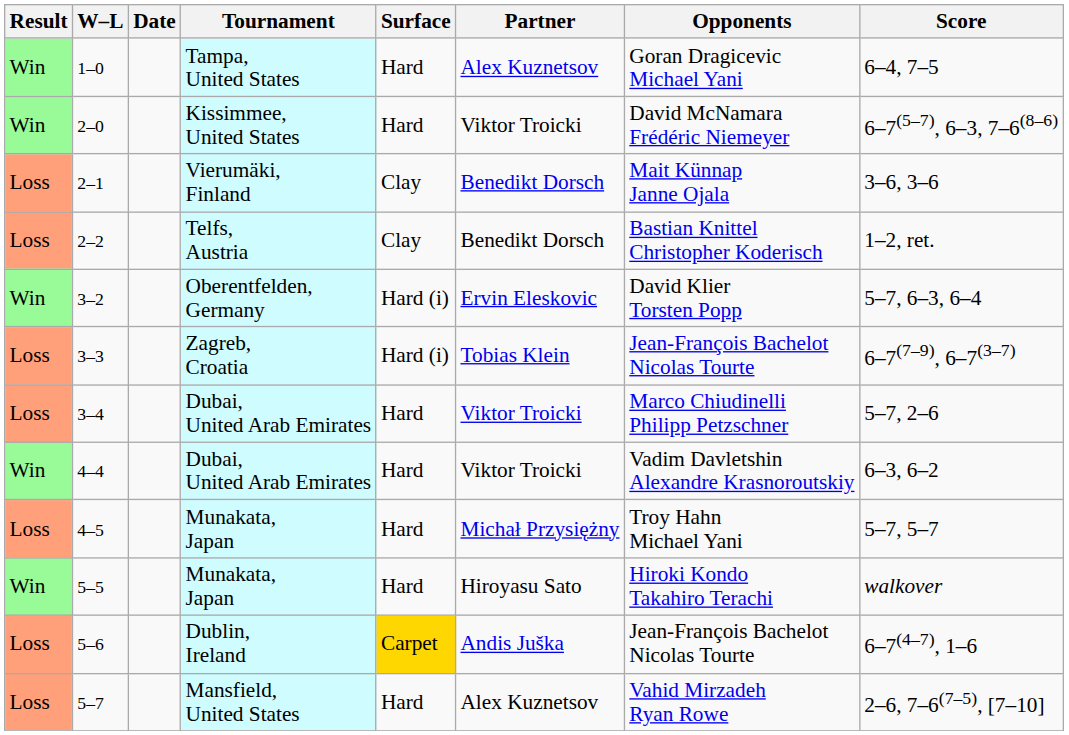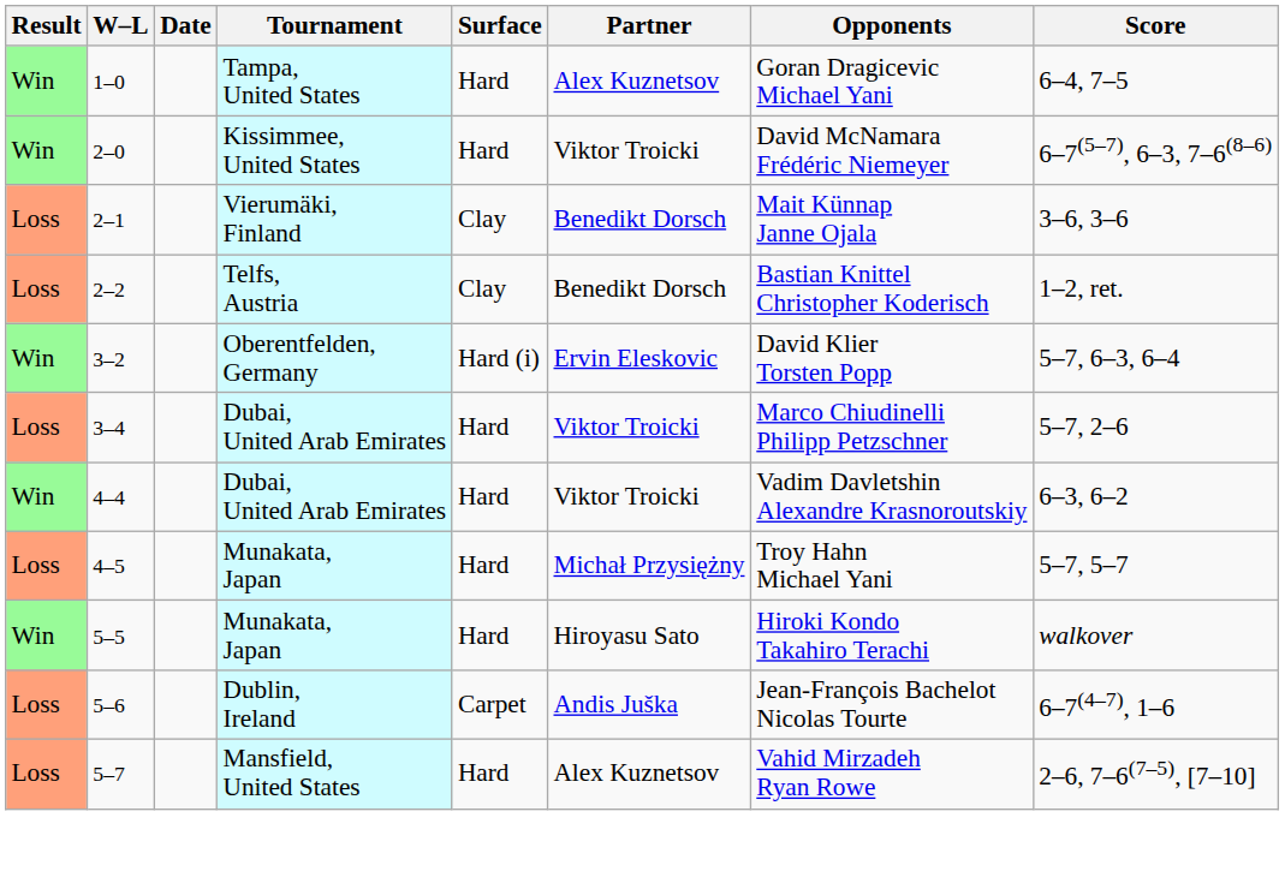 <table class="sortable wikitable nowrap">
 <tr>
 <th>Result</th>
 <th class="unsortable">W–L</th>
 <th>Date</th>
 <th>Tournament</th>
 <th>Surface</th>
 <th>Partner</th>
 <th>Opponents</th>
 <th class="unsortable">Score</th>
 </tr>
 <tr>
 <td bgcolor=98fb98>Win</td>
 <td><small>1–0</small></td>
 <td></td>
 <td bgcolor=cffcff>Tampa, <br> United States</td>
 <td>Hard</td>
 <td> <a href='#'>Alex Kuznetsov</a></td>
 <td> Goran Dragicevic<br> <a href='#'>Michael Yani</a></td>
 <td>6–4, 7–5</td>
 </tr>
 <tr>
 <td bgcolor=98fb98>Win</td>
 <td><small>2–0</small></td>
 <td></td>
 <td bgcolor=cffcff>Kissimmee, <br> United States</td>
 <td>Hard</td>
 <td> Viktor Troicki</td>
 <td> David McNamara<br> <a href='#'>Frédéric Niemeyer</a></td>
 <td>6–7<sup>(5–7)</sup>, 6–3, 7–6<sup>(8–6)</sup></td>
 </tr>
 <tr>
 <td bgcolor=ffa07a>Loss</td>
 <td><small>2–1</small></td>
 <td></td>
 <td bgcolor=cffcff>Vierumäki, <br> Finland</td>
 <td>Clay</td>
 <td> <a href='#'>Benedikt Dorsch</a></td>
 <td> <a href='#'>Mait Künnap</a><br> <a href='#'>Janne Ojala</a></td>
 <td>3–6, 3–6</td>
 </tr>
 <tr>
 <td bgcolor=ffa07a>Loss</td>
 <td><small>2–2</small></td>
 <td></td>
 <td bgcolor=cffcff>Telfs, <br> Austria</td>
 <td>Clay</td>
 <td> Benedikt Dorsch</td>
 <td> <a href='#'>Bastian Knittel</a><br> <a href='#'>Christopher Koderisch</a></td>
 <td>1–2, ret.</td>
 </tr>
 <tr>
 <td bgcolor=98fb98>Win</td>
 <td><small>3–2</small></td>
 <td></td>
 <td bgcolor=cffcff>Oberentfelden, <br> Germany</td>
 <td>Hard (i)</td>
 <td> <a href='#'>Ervin Eleskovic</a></td>
 <td> David Klier<br> <a href='#'>Torsten Popp</a></td>
 <td>5–7, 6–3, 6–4</td>
 </tr>
 <tr>
 <td bgcolor=ffa07a>Loss</td>
-<td><small>3–3</small></td>
-<td></td>
-<td bgcolor=cffcff>Zagreb, <br> Croatia</td>
-<td>Hard (i)</td>
-<td> <a href='#'>Tobias Klein</a></td>
-<td> <a href='#'>Jean-François Bachelot</a><br> <a href='#'>Nicolas Tourte</a></td>
-<td>6–7<sup>(7–9)</sup>, 6–7<sup>(3–7)</sup></td>
-</tr>
-<tr>
-<td bgcolor=ffa07a>Loss</td>
 <td><small>3–4</small></td>
 <td></td>
 <td bgcolor=cffcff>Dubai, <br> United Arab Emirates</td>
 <td>Hard</td>
 <td> <a href='#'>Viktor Troicki</a></td>
 <td> <a href='#'>Marco Chiudinelli</a><br> <a href='#'>Philipp Petzschner</a></td>
 <td>5–7, 2–6</td>
 </tr>
 <tr>
 <td bgcolor=98fb98>Win</td>
 <td><small>4–4</small></td>
 <td></td>
 <td bgcolor=cffcff>Dubai, <br> United Arab Emirates</td>
 <td>Hard</td>
 <td> Viktor Troicki</td>
 <td> Vadim Davletshin<br> <a href='#'>Alexandre Krasnoroutskiy</a></td>
 <td>6–3, 6–2</td>
 </tr>
 <tr>
 <td bgcolor=ffa07a>Loss</td>
 <td><small>4–5</small></td>
 <td></td>
 <td bgcolor=cffcff>Munakata, <br> Japan</td>
 <td>Hard</td>
 <td> <a href='#'>Michał Przysiężny</a></td>
 <td> Troy Hahn<br> Michael Yani</td>
 <td>5–7, 5–7</td>
 </tr>
 <tr>
 <td bgcolor=98fb98>Win</td>
 <td><small>5–5</small></td>
 <td></td>
 <td bgcolor=cffcff>Munakata, <br> Japan</td>
 <td>Hard</td>
 <td> Hiroyasu Sato</td>
 <td> <a href='#'>Hiroki Kondo</a><br> <a href='#'>Takahiro Terachi</a></td>
 <td><em>walkover</em></td>
 </tr>
 <tr>
 <td bgcolor=ffa07a>Loss</td>
 <td><small>5–6</small></td>
 <td></td>
 <td bgcolor=cffcff>Dublin, <br> Ireland</td>
-<td style="background: gold;">Carpet</td>
+<td>Carpet</td>
 <td> <a href='#'>Andis Juška</a></td>
 <td> Jean-François Bachelot<br> Nicolas Tourte</td>
 <td>6–7<sup>(4–7)</sup>, 1–6</td>
 </tr>
 <tr>
 <td bgcolor=ffa07a>Loss</td>
 <td><small>5–7</small></td>
 <td></td>
 <td bgcolor=cffcff>Mansfield, <br> United States</td>
 <td>Hard</td>
 <td> Alex Kuznetsov</td>
 <td> <a href='#'>Vahid Mirzadeh</a><br> <a href='#'>Ryan Rowe</a></td>
 <td>2–6, 7–6<sup>(7–5)</sup>, [7–10]</td>
 </tr>
 </table>
